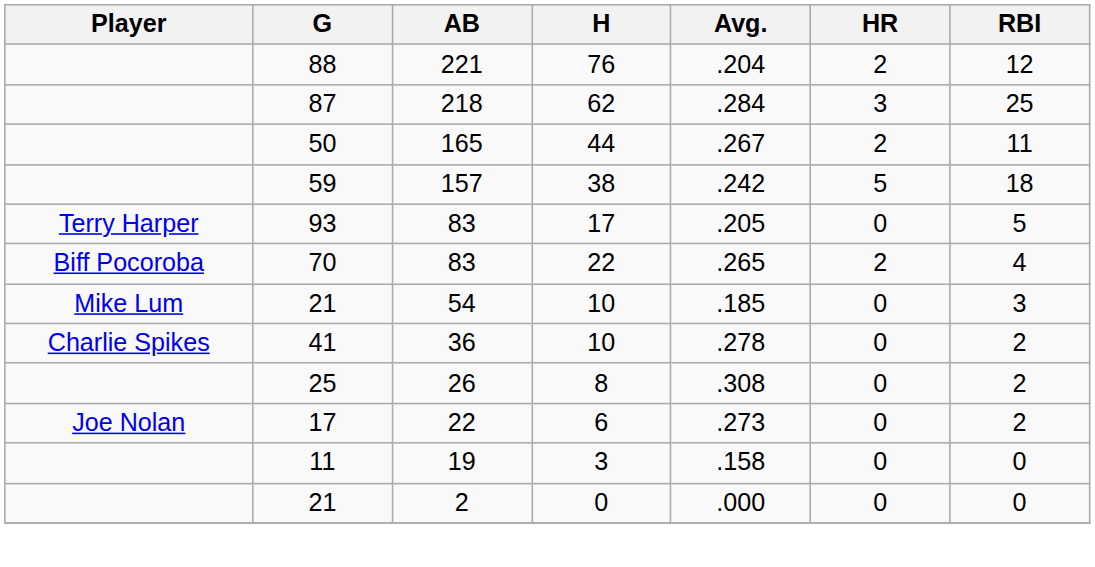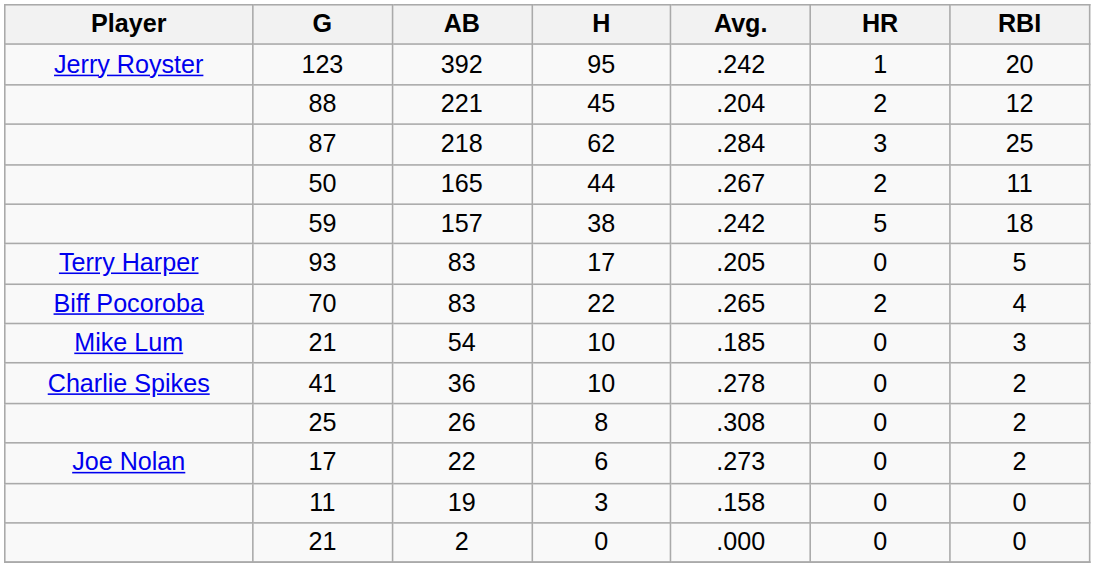 <table class="wikitable sortable">
 <tr>
 <th bgcolor="#DDDDFF" width="16%">Player</th>
 <th bgcolor="#DDDDFF" width="9%">G</th>
 <th bgcolor="#DDDDFF" width="9%">AB</th>
 <th bgcolor="#DDDDFF" width="9%">H</th>
 <th bgcolor="#DDDDFF" width="9%">Avg.</th>
 <th bgcolor="#DDDDFF" width="9%">HR</th>
 <th bgcolor="#DDDDFF" width="9%">RBI</th>
 </tr>
 <tr align="center">
+<td><a href='#'>Jerry Royster</a></td>
+<td>123</td>
+<td>392</td>
+<td>95</td>
+<td>.242</td>
+<td>1</td>
+<td>20</td>
+</tr>
+<tr align="center">
 <td></td>
 <td>88</td>
 <td>221</td>
-<td>76</td>
+<td>45</td>
 <td>.204</td>
 <td>2</td>
 <td>12</td>
 </tr>
 <tr align="center">
 <td></td>
 <td>87</td>
 <td>218</td>
 <td>62</td>
 <td>.284</td>
 <td>3</td>
 <td>25</td>
 </tr>
 <tr align="center">
 <td></td>
 <td>50</td>
 <td>165</td>
 <td>44</td>
 <td>.267</td>
 <td>2</td>
 <td>11</td>
 </tr>
 <tr align="center">
 <td></td>
 <td>59</td>
 <td>157</td>
 <td>38</td>
 <td>.242</td>
 <td>5</td>
 <td>18</td>
 </tr>
 <tr align="center">
 <td><a href='#'>Terry Harper</a></td>
 <td>93</td>
 <td>83</td>
 <td>17</td>
 <td>.205</td>
 <td>0</td>
 <td>5</td>
 </tr>
 <tr align="center">
 <td><a href='#'>Biff Pocoroba</a></td>
 <td>70</td>
 <td>83</td>
 <td>22</td>
 <td>.265</td>
 <td>2</td>
 <td>4</td>
 </tr>
 <tr align="center">
 <td><a href='#'>Mike Lum</a></td>
 <td>21</td>
 <td>54</td>
 <td>10</td>
 <td>.185</td>
 <td>0</td>
 <td>3</td>
 </tr>
 <tr align="center">
 <td><a href='#'>Charlie Spikes</a></td>
 <td>41</td>
 <td>36</td>
 <td>10</td>
 <td>.278</td>
 <td>0</td>
 <td>2</td>
 </tr>
 <tr align="center">
 <td></td>
 <td>25</td>
 <td>26</td>
 <td>8</td>
 <td>.308</td>
 <td>0</td>
 <td>2</td>
 </tr>
 <tr align="center">
 <td><a href='#'>Joe Nolan</a></td>
 <td>17</td>
 <td>22</td>
 <td>6</td>
 <td>.273</td>
 <td>0</td>
 <td>2</td>
 </tr>
 <tr align="center">
 <td></td>
 <td>11</td>
 <td>19</td>
 <td>3</td>
 <td>.158</td>
 <td>0</td>
 <td>0</td>
 </tr>
 <tr align="center">
 <td></td>
 <td>21</td>
 <td>2</td>
 <td>0</td>
 <td>.000</td>
 <td>0</td>
 <td>0</td>
 </tr>
 <tr align="center">
 </tr>
 </table>
